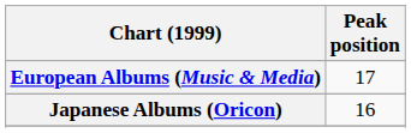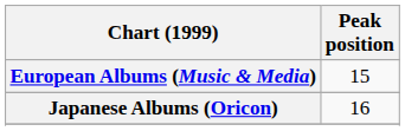 <table class="wikitable sortable plainrowheaders" style="text-align:center">
 <tr>
 <th scope="col">Chart (1999)</th>
 <th scope="col">Peak<br>position</th>
 </tr>
 <tr>
 </tr>
 <tr>
 </tr>
 <tr>
 </tr>
 <tr>
 </tr>
 <tr>
 <th scope="row"><a href='#'>European Albums</a> (<em><a href='#'>Music & Media</a></em>)</th>
-<td>17</td>
+<td>15</td>
 </tr>
 <tr>
 </tr>
 <tr>
 </tr>
 <tr>
 </tr>
 <tr>
 <th scope="row">Japanese Albums (<a href='#'>Oricon</a>)</th>
 <td>16</td>
 </tr>
 <tr>
 </tr>
 <tr>
 </tr>
 <tr>
 </tr>
 <tr>
 </tr>
 <tr>
 </tr>
 <tr>
 </tr>
 </table>
